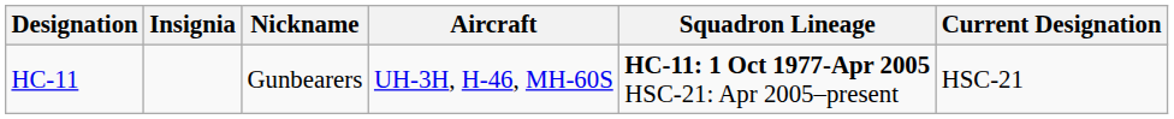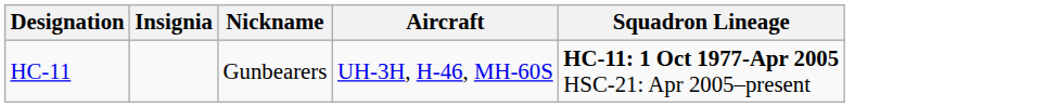 <table class="wikitable">
 <tr>
 <th>Designation</th>
 <th>Insignia</th>
 <th>Nickname</th>
 <th>Aircraft</th>
 <th>Squadron Lineage</th>
-<th>Current Designation</th>
 </tr>
 <tr>
 <td><a href='#'>HC-11</a></td>
 <td></td>
 <td>Gunbearers</td>
 <td><a href='#'>UH-3H</a>, <a href='#'>H-46</a>, <a href='#'>MH-60S</a></td>
 <td style="white-space: nowrap;"><strong>HC-11: 1 Oct 1977-Apr 2005</strong><br>HSC-21: Apr 2005–present</td>
-<td>HSC-21</td>
 </tr>
 </table>
